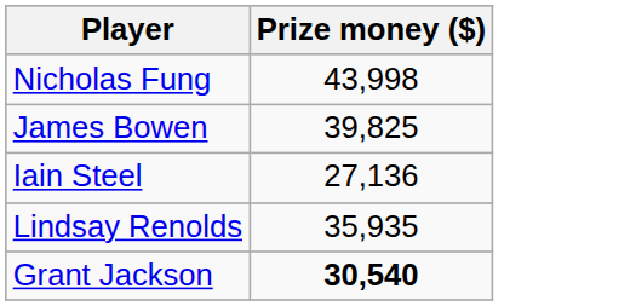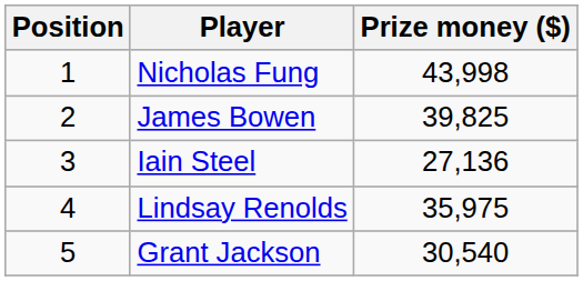 <table class="wikitable">
 <tr>
+<th>Position</th>
 <th>Player</th>
 <th>Prize money ($)</th>
 </tr>
 <tr>
+<td align=center>1</td>
 <td> <a href='#'>Nicholas Fung</a></td>
 <td align=center>43,998</td>
 </tr>
 <tr>
+<td align=center>2</td>
 <td> <a href='#'>James Bowen</a></td>
 <td align=center>39,825</td>
 </tr>
 <tr>
+<td align=center>3</td>
 <td> <a href='#'>Iain Steel</a></td>
 <td align=center>27,136</td>
 </tr>
 <tr>
+<td align=center>4</td>
 <td> <a href='#'>Lindsay Renolds</a></td>
-<td align=center>35,935</td>
+<td align=center>35,975</td>
 </tr>
 <tr>
+<td align=center>5</td>
 <td> <a href='#'>Grant Jackson</a></td>
-<td align=center><strong>30,540</strong></td>
+<td align=center>30,540</td>
 </tr>
 </table>
